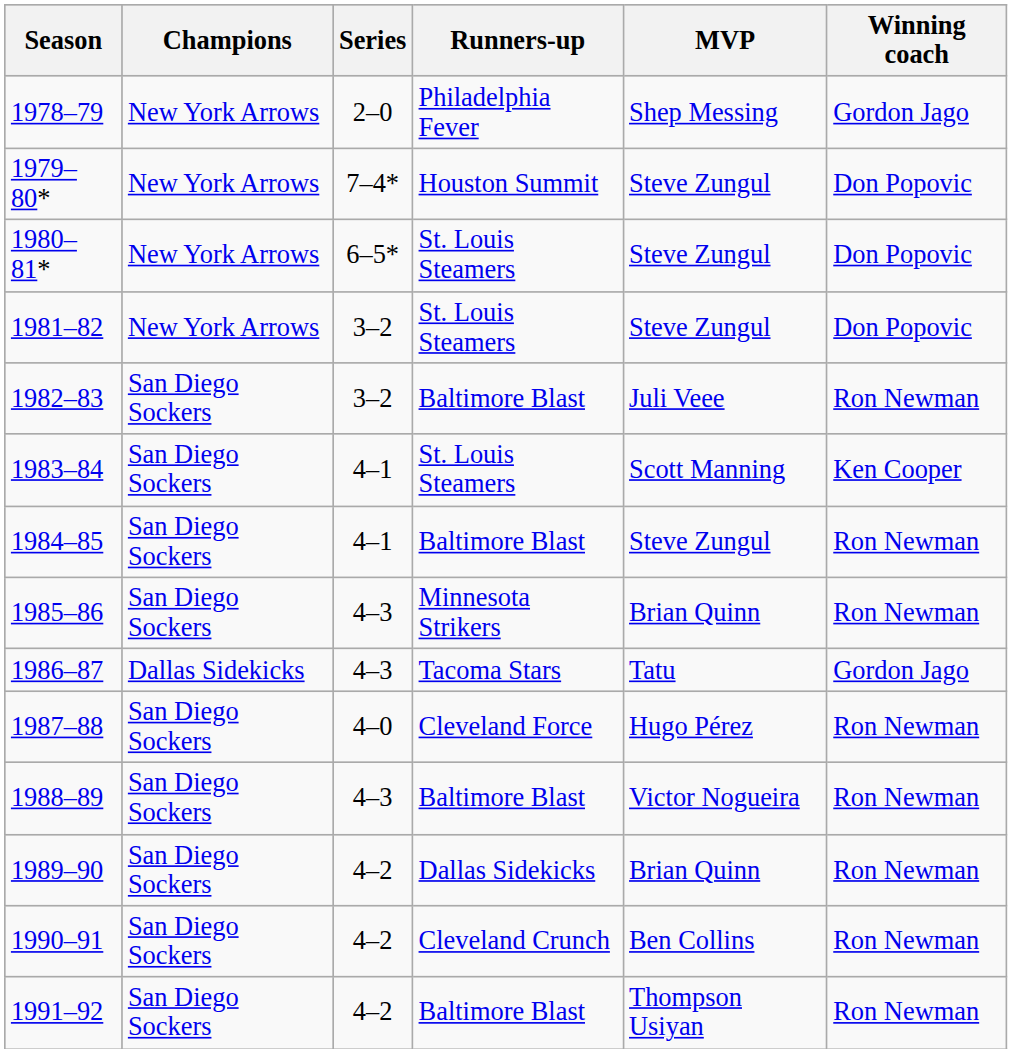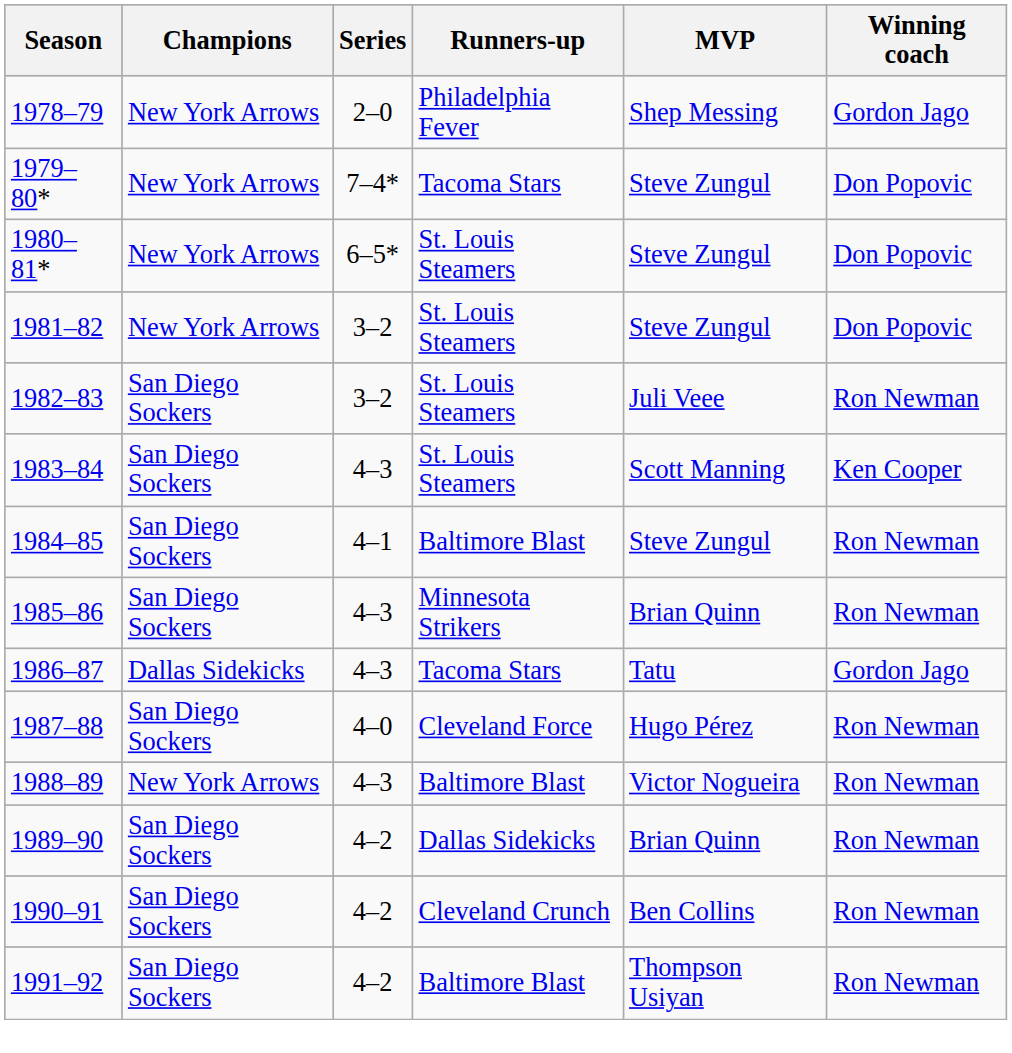 <table class="wikitable">
 <tr>
 <th>Season</th>
 <th>Champions</th>
 <th>Series</th>
 <th>Runners-up</th>
 <th>MVP</th>
 <th>Winning coach</th>
 </tr>
 <tr>
 <td><a href='#'>1978–79</a></td>
 <td><a href='#'>New York Arrows</a></td>
 <td align="center">2–0</td>
 <td><a href='#'>Philadelphia Fever</a></td>
 <td><a href='#'>Shep Messing</a></td>
 <td><a href='#'>Gordon Jago</a></td>
 </tr>
 <tr>
 <td><a href='#'>1979–80</a>*</td>
 <td><a href='#'>New York Arrows</a></td>
 <td align="center">7–4*</td>
-<td><a href='#'>Houston Summit</a></td>
+<td><a href='#'>Tacoma Stars</a></td>
 <td><a href='#'>Steve Zungul</a></td>
 <td><a href='#'>Don Popovic</a></td>
 </tr>
 <tr>
 <td><a href='#'>1980–81</a>*</td>
 <td><a href='#'>New York Arrows</a></td>
 <td align="center">6–5*</td>
 <td><a href='#'>St. Louis Steamers</a></td>
 <td><a href='#'>Steve Zungul</a></td>
 <td><a href='#'>Don Popovic</a></td>
 </tr>
 <tr>
 <td><a href='#'>1981–82</a></td>
 <td><a href='#'>New York Arrows</a></td>
 <td align="center">3–2</td>
 <td><a href='#'>St. Louis Steamers</a></td>
 <td><a href='#'>Steve Zungul</a></td>
 <td><a href='#'>Don Popovic</a></td>
 </tr>
 <tr>
 <td><a href='#'>1982–83</a></td>
 <td><a href='#'>San Diego Sockers</a></td>
 <td align="center">3–2</td>
-<td><a href='#'>Baltimore Blast</a></td>
+<td><a href='#'>St. Louis Steamers</a></td>
 <td><a href='#'>Juli Veee</a></td>
 <td><a href='#'>Ron Newman</a></td>
 </tr>
 <tr>
 <td><a href='#'>1983–84</a></td>
 <td><a href='#'>San Diego Sockers</a></td>
-<td align="center">4–1</td>
+<td align="center">4–3</td>
 <td><a href='#'>St. Louis Steamers</a></td>
 <td><a href='#'>Scott Manning</a></td>
 <td><a href='#'>Ken Cooper</a></td>
 </tr>
 <tr>
 <td><a href='#'>1984–85</a></td>
 <td><a href='#'>San Diego Sockers</a></td>
 <td align="center">4–1</td>
 <td><a href='#'>Baltimore Blast</a></td>
 <td><a href='#'>Steve Zungul</a></td>
 <td><a href='#'>Ron Newman</a></td>
 </tr>
 <tr>
 <td><a href='#'>1985–86</a></td>
 <td><a href='#'>San Diego Sockers</a></td>
 <td align="center">4–3</td>
 <td><a href='#'>Minnesota Strikers</a></td>
 <td><a href='#'>Brian Quinn</a></td>
 <td><a href='#'>Ron Newman</a></td>
 </tr>
 <tr>
 <td><a href='#'>1986–87</a></td>
 <td><a href='#'>Dallas Sidekicks</a></td>
 <td align="center">4–3</td>
 <td><a href='#'>Tacoma Stars</a></td>
 <td><a href='#'>Tatu</a></td>
 <td><a href='#'>Gordon Jago</a></td>
 </tr>
 <tr>
 <td><a href='#'>1987–88</a></td>
 <td><a href='#'>San Diego Sockers</a></td>
 <td align="center">4–0</td>
 <td><a href='#'>Cleveland Force</a></td>
 <td><a href='#'>Hugo Pérez</a></td>
 <td><a href='#'>Ron Newman</a></td>
 </tr>
 <tr>
 <td><a href='#'>1988–89</a></td>
-<td><a href='#'>San Diego Sockers</a></td>
+<td><a href='#'>New York Arrows</a></td>
 <td align="center">4–3</td>
 <td><a href='#'>Baltimore Blast</a></td>
 <td><a href='#'>Victor Nogueira</a></td>
 <td><a href='#'>Ron Newman</a></td>
 </tr>
 <tr>
 <td><a href='#'>1989–90</a></td>
 <td><a href='#'>San Diego Sockers</a></td>
 <td align="center">4–2</td>
 <td><a href='#'>Dallas Sidekicks</a></td>
 <td><a href='#'>Brian Quinn</a></td>
 <td><a href='#'>Ron Newman</a></td>
 </tr>
 <tr>
 <td><a href='#'>1990–91</a></td>
 <td><a href='#'>San Diego Sockers</a></td>
 <td align="center">4–2</td>
 <td><a href='#'>Cleveland Crunch</a></td>
 <td><a href='#'>Ben Collins</a></td>
 <td><a href='#'>Ron Newman</a></td>
 </tr>
 <tr>
 <td><a href='#'>1991–92</a></td>
 <td><a href='#'>San Diego Sockers</a></td>
 <td align="center">4–2</td>
 <td><a href='#'>Baltimore Blast</a></td>
 <td><a href='#'>Thompson Usiyan</a></td>
 <td><a href='#'>Ron Newman</a></td>
 </tr>
 </table>
